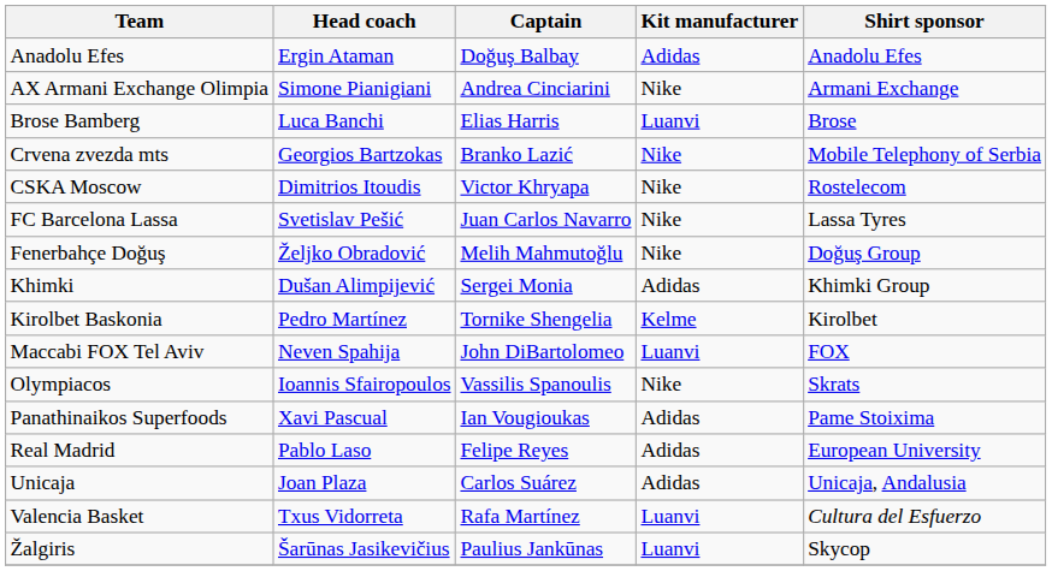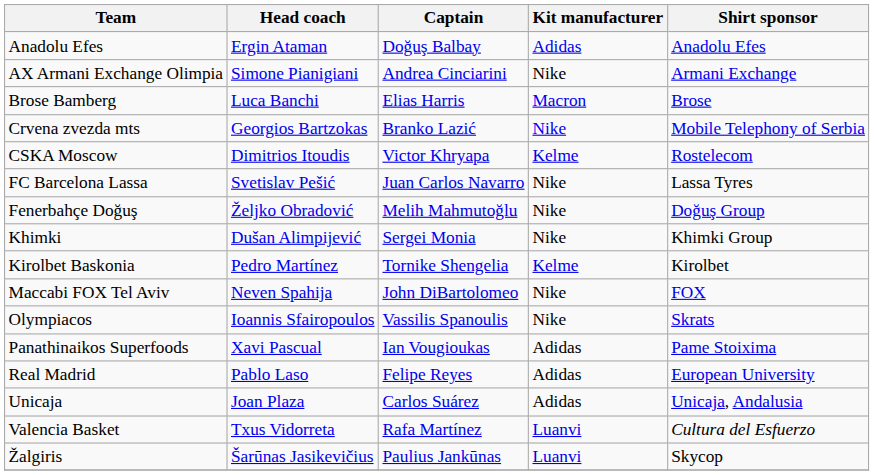 <table class="wikitable sortable" style="text-align: left;">
 <tr>
 <th>Team</th>
 <th>Head coach</th>
 <th>Captain</th>
 <th>Kit manufacturer</th>
 <th>Shirt sponsor</th>
 </tr>
 <tr>
 <td> Anadolu Efes</td>
 <td> <a href='#'>Ergin Ataman</a></td>
 <td> <a href='#'>Doğuş Balbay</a></td>
 <td><a href='#'>Adidas</a></td>
 <td><a href='#'>Anadolu Efes</a></td>
 </tr>
 <tr>
 <td> AX Armani Exchange Olimpia</td>
 <td> <a href='#'>Simone Pianigiani</a></td>
 <td> <a href='#'>Andrea Cinciarini</a></td>
 <td>Nike</td>
 <td><a href='#'>Armani Exchange</a></td>
 </tr>
 <tr>
 <td> Brose Bamberg</td>
 <td> <a href='#'>Luca Banchi</a></td>
 <td> <a href='#'>Elias Harris</a></td>
-<td><a href='#'>Luanvi</a></td>
+<td><a href='#'>Macron</a></td>
 <td><a href='#'>Brose</a></td>
 </tr>
 <tr>
 <td> Crvena zvezda mts</td>
 <td> <a href='#'>Georgios Bartzokas</a></td>
 <td> <a href='#'>Branko Lazić</a></td>
 <td><a href='#'>Nike</a></td>
 <td><a href='#'>Mobile Telephony of Serbia</a></td>
 </tr>
 <tr>
 <td> CSKA Moscow</td>
 <td> <a href='#'>Dimitrios Itoudis</a></td>
 <td> <a href='#'>Victor Khryapa</a></td>
-<td>Nike</td>
+<td><a href='#'>Kelme</a></td>
 <td><a href='#'>Rostelecom</a></td>
 </tr>
 <tr>
 <td> FC Barcelona Lassa</td>
 <td> <a href='#'>Svetislav Pešić</a></td>
 <td> <a href='#'>Juan Carlos Navarro</a></td>
 <td>Nike</td>
 <td>Lassa Tyres</td>
 </tr>
 <tr>
 <td> Fenerbahçe Doğuş</td>
 <td> <a href='#'>Željko Obradović</a></td>
 <td> <a href='#'>Melih Mahmutoğlu</a></td>
 <td>Nike</td>
 <td><a href='#'>Doğuş Group</a></td>
 </tr>
 <tr>
 <td> Khimki</td>
 <td> <a href='#'>Dušan Alimpijević</a></td>
 <td> <a href='#'>Sergei Monia</a></td>
-<td>Adidas</td>
+<td>Nike</td>
 <td>Khimki Group</td>
 </tr>
 <tr>
 <td> Kirolbet Baskonia</td>
 <td> <a href='#'>Pedro Martínez</a></td>
 <td> <a href='#'>Tornike Shengelia</a></td>
 <td><a href='#'>Kelme</a></td>
 <td>Kirolbet</td>
 </tr>
 <tr>
 <td> Maccabi FOX Tel Aviv</td>
 <td> <a href='#'>Neven Spahija</a></td>
 <td> <a href='#'>John DiBartolomeo</a></td>
-<td><a href='#'>Luanvi</a></td>
+<td>Nike</td>
 <td><a href='#'>FOX</a></td>
 </tr>
 <tr>
 <td> Olympiacos</td>
 <td> <a href='#'>Ioannis Sfairopoulos</a></td>
 <td> <a href='#'>Vassilis Spanoulis</a></td>
 <td>Nike</td>
 <td><a href='#'>Skrats</a></td>
 </tr>
 <tr>
 <td> Panathinaikos Superfoods</td>
 <td> <a href='#'>Xavi Pascual</a></td>
 <td> <a href='#'>Ian Vougioukas</a></td>
 <td>Adidas</td>
 <td><a href='#'>Pame Stoixima</a></td>
 </tr>
 <tr>
 <td> Real Madrid</td>
 <td> <a href='#'>Pablo Laso</a></td>
 <td> <a href='#'>Felipe Reyes</a></td>
 <td>Adidas</td>
 <td><a href='#'>European University</a></td>
 </tr>
 <tr>
 <td> Unicaja</td>
 <td> <a href='#'>Joan Plaza</a></td>
 <td> <a href='#'>Carlos Suárez</a></td>
 <td>Adidas</td>
 <td><a href='#'>Unicaja</a>, <a href='#'>Andalusia</a></td>
 </tr>
 <tr>
 <td> Valencia Basket</td>
 <td> <a href='#'>Txus Vidorreta</a></td>
 <td> <a href='#'>Rafa Martínez</a></td>
 <td><a href='#'>Luanvi</a></td>
 <td><em>Cultura del Esfuerzo</em></td>
 </tr>
 <tr>
 <td> Žalgiris</td>
 <td> <a href='#'>Šarūnas Jasikevičius</a></td>
 <td> <a href='#'>Paulius Jankūnas</a></td>
 <td><a href='#'>Luanvi</a></td>
 <td>Skycop</td>
 </tr>
 <tr>
 </tr>
 </table>
